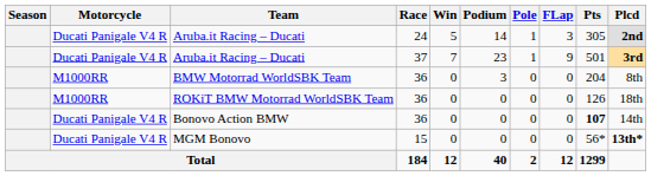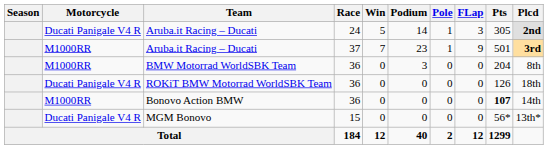 <table class="wikitable" style="text-align:right;">
 <tr>
 <th>Season</th>
 <th>Motorcycle</th>
 <th>Team</th>
 <th>Race</th>
 <th>Win</th>
 <th>Podium</th>
 <th><a href='#'>Pole</a></th>
 <th><a href='#'>FLap</a></th>
 <th>Pts</th>
 <th>Plcd</th>
 </tr>
 <tr>
 <th></th>
 <td style="text-align:left;"><a href='#'>Ducati Panigale V4 R</a></td>
 <td style="text-align:left;"><a href='#'>Aruba.it Racing – Ducati</a></td>
 <td>24</td>
 <td>5</td>
 <td>14</td>
 <td>1</td>
 <td>3</td>
 <td>305</td>
 <td style="background:#DFDFDF;"><strong>2nd</strong></td>
 </tr>
 <tr>
 <th></th>
-<td style="text-align:left;"><a href='#'>Ducati Panigale V4 R</a></td>
+<td style="text-align:left;"><a href='#'>M1000RR</a></td>
 <td style="text-align:left;"><a href='#'>Aruba.it Racing – Ducati</a></td>
 <td>37</td>
 <td>7</td>
 <td>23</td>
 <td>1</td>
 <td>9</td>
 <td>501</td>
 <td style="background:#FFDF9F;"><strong>3rd</strong></td>
 </tr>
 <tr>
 <th></th>
 <td style="text-align:left;"><a href='#'>M1000RR</a></td>
 <td style="text-align:left;"><a href='#'>BMW Motorrad WorldSBK Team</a></td>
 <td>36</td>
 <td>0</td>
 <td>3</td>
 <td>0</td>
 <td>0</td>
 <td>204</td>
 <td>8th</td>
 </tr>
 <tr>
 <th></th>
-<td style="text-align:left;"><a href='#'>M1000RR</a></td>
+<td style="text-align:left;"><a href='#'>Ducati Panigale V4 R</a></td>
 <td style="text-align:left;"><a href='#'>ROKiT BMW Motorrad WorldSBK Team</a></td>
 <td>36</td>
 <td>0</td>
 <td>0</td>
 <td>0</td>
 <td>0</td>
 <td>126</td>
 <td>18th</td>
 </tr>
 <tr>
 <th></th>
-<td style="text-align:left;"><a href='#'>Ducati Panigale V4 R</a></td>
+<td style="text-align:left;"><a href='#'>M1000RR</a></td>
 <td style="text-align:left;">Bonovo Action BMW</td>
 <td>36</td>
 <td>0</td>
 <td>0</td>
 <td>0</td>
 <td>0</td>
 <td><strong>107</strong></td>
 <td>14th</td>
 </tr>
 <tr>
 <th></th>
 <td style="text-align:left;"><a href='#'>Ducati Panigale V4 R</a></td>
 <td style="text-align:left;">MGM Bonovo</td>
 <td>15</td>
 <td>0</td>
 <td>0</td>
 <td>0</td>
 <td>0</td>
 <td>56*</td>
-<td><strong>13th*</strong></td>
+<td>13th*</td>
 </tr>
 <tr>
 <th colspan="3">Total</th>
 <td><strong>184</strong></td>
 <td><strong>12</strong></td>
 <td><strong>40</strong></td>
 <td><strong>2</strong></td>
 <td><strong>12</strong></td>
 <td><strong>1299</strong></td>
 <td></td>
 </tr>
 </table>
